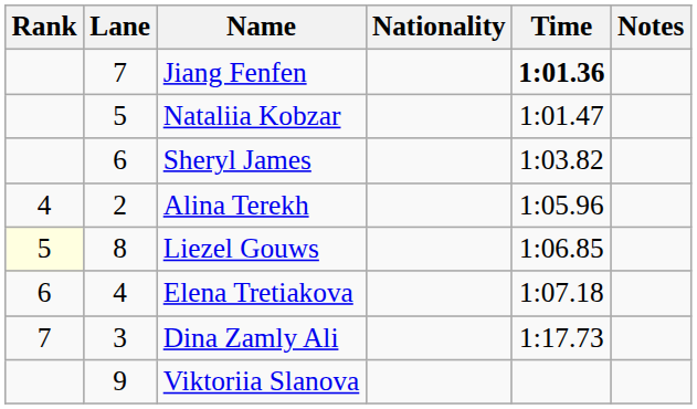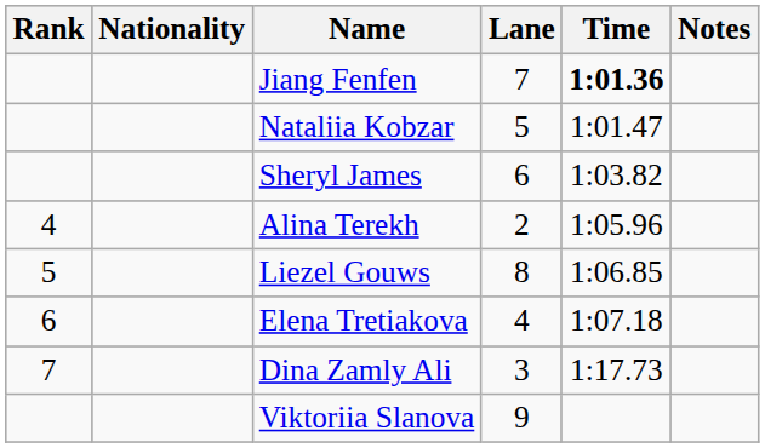 <table class="wikitable sortable" style="text-align:center">
 <tr>
 <th>Rank</th>
+<th>Nationality</th>
+<th>Name</th>
 <th>Lane</th>
-<th>Name</th>
-<th>Nationality</th>
 <th>Time</th>
 <th>Notes</th>
 </tr>
 <tr>
 <td></td>
+<td align="left"></td>
+<td align="left"><a href='#'>Jiang Fenfen</a></td>
 <td>7</td>
-<td align="left"><a href='#'>Jiang Fenfen</a></td>
-<td align="left"></td>
 <td><strong>1:01.36</strong></td>
 <td></td>
 </tr>
 <tr>
 <td></td>
+<td align="left"></td>
+<td align="left"><a href='#'>Nataliia Kobzar</a></td>
 <td>5</td>
-<td align="left"><a href='#'>Nataliia Kobzar</a></td>
-<td align="left"></td>
 <td>1:01.47</td>
 <td></td>
 </tr>
 <tr>
 <td></td>
+<td align="left"></td>
+<td align="left"><a href='#'>Sheryl James</a></td>
 <td>6</td>
-<td align="left"><a href='#'>Sheryl James</a></td>
-<td align="left"></td>
 <td>1:03.82</td>
 <td></td>
 </tr>
 <tr>
 <td>4</td>
+<td align="left"></td>
+<td align="left"><a href='#'>Alina Terekh</a></td>
 <td>2</td>
-<td align="left"><a href='#'>Alina Terekh</a></td>
-<td align="left"></td>
 <td>1:05.96</td>
 <td></td>
 </tr>
 <tr>
-<td style="background: lightyellow;">5</td>
+<td>5</td>
+<td align="left"></td>
+<td align="left"><a href='#'>Liezel Gouws</a></td>
 <td>8</td>
-<td align="left"><a href='#'>Liezel Gouws</a></td>
-<td align="left"></td>
 <td>1:06.85</td>
 <td></td>
 </tr>
 <tr>
 <td>6</td>
+<td align="left"></td>
+<td align="left"><a href='#'>Elena Tretiakova</a></td>
 <td>4</td>
-<td align="left"><a href='#'>Elena Tretiakova</a></td>
-<td align="left"></td>
 <td>1:07.18</td>
 <td></td>
 </tr>
 <tr>
 <td>7</td>
+<td align="left"></td>
+<td align="left"><a href='#'>Dina Zamly Ali</a></td>
 <td>3</td>
-<td align="left"><a href='#'>Dina Zamly Ali</a></td>
-<td align="left"></td>
 <td>1:17.73</td>
 <td></td>
 </tr>
 <tr>
 <td></td>
+<td align="left"></td>
+<td align="left"><a href='#'>Viktoriia Slanova</a></td>
 <td>9</td>
-<td align="left"><a href='#'>Viktoriia Slanova</a></td>
-<td align="left"></td>
 <td></td>
 <td></td>
 </tr>
 </table>
